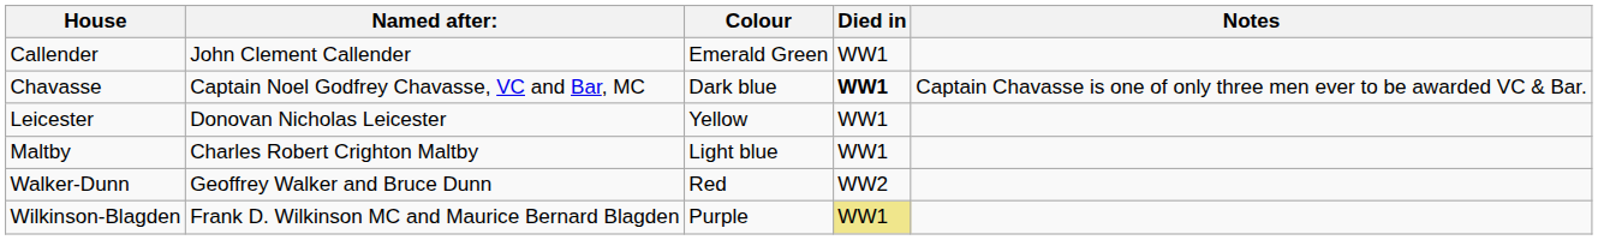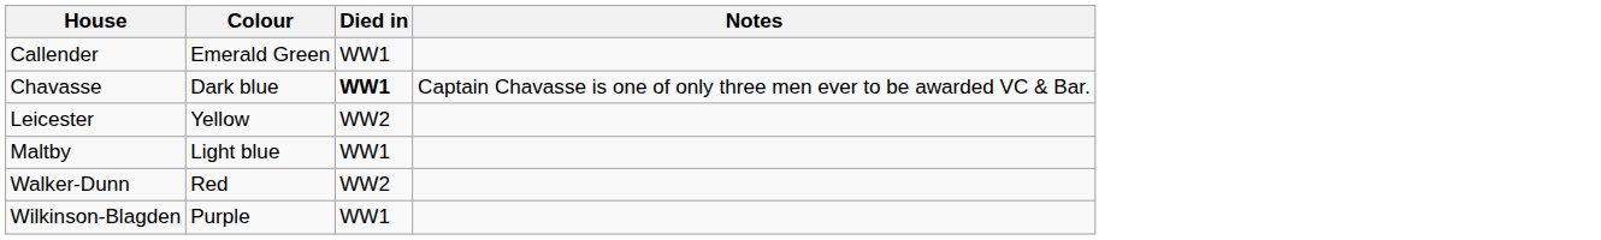 <table class="wikitable">
 <tr>
 <th>House</th>
-<th>Named after:</th>
 <th>Colour</th>
 <th>Died in</th>
 <th>Notes</th>
 </tr>
 <tr>
 <td><span>Callender</span></td>
-<td>John Clement Callender</td>
 <td>Emerald Green</td>
 <td>WW1</td>
 <td></td>
 </tr>
 <tr>
 <td><span>Chavasse</span></td>
-<td>Captain Noel Godfrey Chavasse, <a href='#'>VC</a> and <a href='#'>Bar</a>, MC</td>
 <td>Dark blue</td>
 <td><strong>WW1</strong></td>
 <td>Captain Chavasse is one of only three men ever to be awarded VC & Bar.</td>
 </tr>
 <tr>
 <td><span>Leicester</span></td>
-<td>Donovan Nicholas Leicester</td>
 <td>Yellow</td>
-<td>WW1</td>
+<td>WW2</td>
 <td></td>
 </tr>
 <tr>
 <td><span>Maltby</span></td>
-<td>Charles Robert Crighton Maltby</td>
 <td>Light blue</td>
 <td>WW1</td>
 <td></td>
 </tr>
 <tr>
 <td><span>Walker-Dunn</span></td>
-<td>Geoffrey Walker and Bruce Dunn</td>
 <td>Red</td>
 <td>WW2</td>
 <td></td>
 </tr>
 <tr>
 <td><span>Wilkinson-Blagden</span></td>
-<td>Frank D. Wilkinson MC and Maurice Bernard Blagden</td>
 <td>Purple</td>
-<td style="background: khaki;">WW1</td>
+<td>WW1</td>
 <td></td>
 </tr>
 </table>
